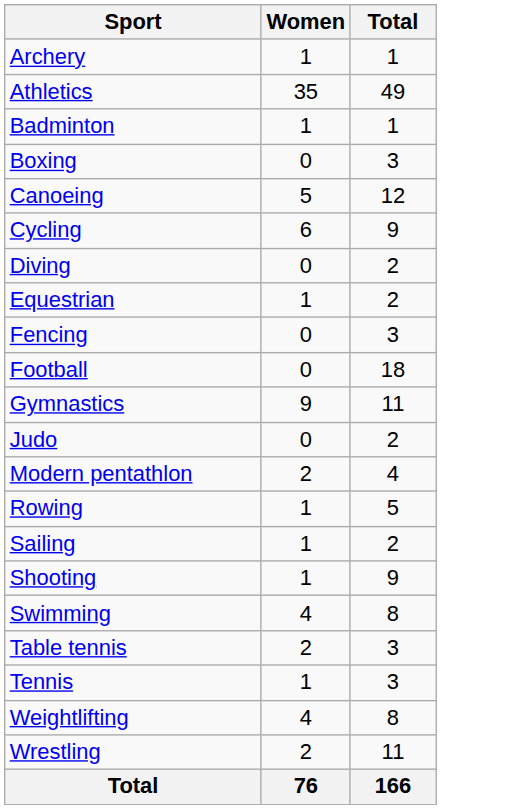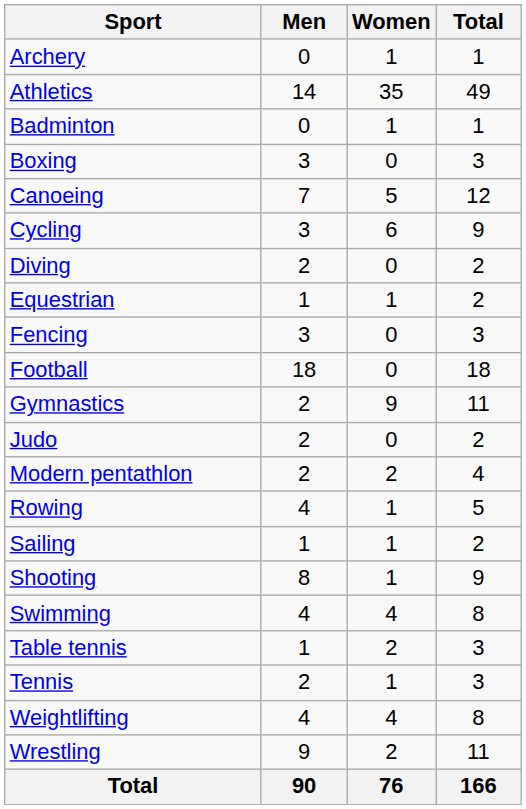 <table class="wikitable sortable" style="text-align:center">
 <tr>
 <th width=180>Sport</th>
+<th width=55>Men</th>
 <th width=55>Women</th>
 <th width=55>Total</th>
 </tr>
 <tr>
 <td align=left><a href='#'>Archery</a></td>
+<td>0</td>
 <td>1</td>
 <td>1</td>
 </tr>
 <tr>
 <td align=left><a href='#'>Athletics</a></td>
+<td>14</td>
 <td>35</td>
 <td>49</td>
 </tr>
 <tr>
 <td align=left><a href='#'>Badminton</a></td>
+<td>0</td>
 <td>1</td>
 <td>1</td>
 </tr>
 <tr>
 <td align=left><a href='#'>Boxing</a></td>
+<td>3</td>
 <td>0</td>
 <td>3</td>
 </tr>
 <tr>
 <td align=left><a href='#'>Canoeing</a></td>
+<td>7</td>
 <td>5</td>
 <td>12</td>
 </tr>
 <tr>
 <td align=left><a href='#'>Cycling</a></td>
+<td>3</td>
 <td>6</td>
 <td>9</td>
 </tr>
 <tr>
 <td align=left><a href='#'>Diving</a></td>
+<td>2</td>
 <td>0</td>
 <td>2</td>
 </tr>
 <tr>
 <td align=left><a href='#'>Equestrian</a></td>
 <td>1</td>
+<td>1</td>
 <td>2</td>
 </tr>
 <tr>
 <td align=left><a href='#'>Fencing</a></td>
+<td>3</td>
 <td>0</td>
 <td>3</td>
 </tr>
 <tr>
 <td align=left><a href='#'>Football</a></td>
+<td>18</td>
 <td>0</td>
 <td>18</td>
 </tr>
 <tr>
 <td align=left><a href='#'>Gymnastics</a></td>
+<td>2</td>
 <td>9</td>
 <td>11</td>
 </tr>
 <tr>
 <td align=left><a href='#'>Judo</a></td>
+<td>2</td>
 <td>0</td>
 <td>2</td>
 </tr>
 <tr>
 <td align=left><a href='#'>Modern pentathlon</a></td>
 <td>2</td>
+<td>2</td>
 <td>4</td>
 </tr>
 <tr>
 <td align=left><a href='#'>Rowing</a></td>
+<td>4</td>
 <td>1</td>
 <td>5</td>
 </tr>
 <tr>
 <td align=left><a href='#'>Sailing</a></td>
 <td>1</td>
+<td>1</td>
 <td>2</td>
 </tr>
 <tr>
 <td align=left><a href='#'>Shooting</a></td>
+<td>8</td>
 <td>1</td>
 <td>9</td>
 </tr>
 <tr>
 <td align=left><a href='#'>Swimming</a></td>
 <td>4</td>
+<td>4</td>
 <td>8</td>
 </tr>
 <tr>
 <td align=left><a href='#'>Table tennis</a></td>
+<td>1</td>
 <td>2</td>
 <td>3</td>
 </tr>
 <tr>
 <td align=left><a href='#'>Tennis</a></td>
+<td>2</td>
 <td>1</td>
 <td>3</td>
 </tr>
 <tr>
 <td align=left><a href='#'>Weightlifting</a></td>
 <td>4</td>
+<td>4</td>
 <td>8</td>
 </tr>
 <tr>
 <td align=left><a href='#'>Wrestling</a></td>
+<td>9</td>
 <td>2</td>
 <td>11</td>
 </tr>
 <tr class="sortbottom">
 <th>Total</th>
+<th>90</th>
 <th>76</th>
 <th>166</th>
 </tr>
 </table>
